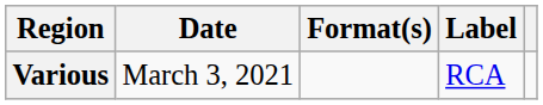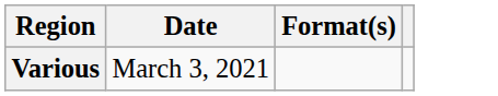 <table class="wikitable plainrowheaders">
 <tr>
 <th scope="col">Region</th>
 <th scope="col">Date</th>
 <th scope="col">Format(s)</th>
-<th scope="col">Label</th>
 <th scope="col"></th>
 </tr>
 <tr>
 <th scope="row">Various</th>
 <td>March 3, 2021</td>
 <td></td>
-<td><a href='#'>RCA</a></td>
 <td align="center"></td>
 </tr>
 </table>
